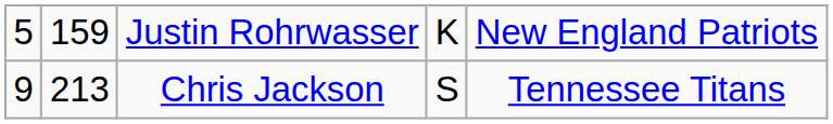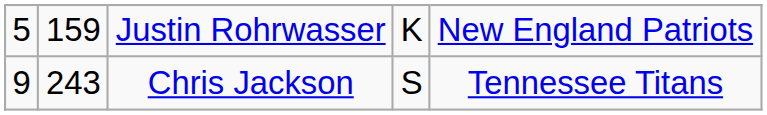 <table class="wikitable" style="text-align:center">
 <tr>
 <td>5</td>
 <td>159</td>
 <td><a href='#'>Justin Rohrwasser</a></td>
 <td>K</td>
 <td><a href='#'>New England Patriots</a></td>
 </tr>
 <tr>
 <td>9</td>
-<td>213</td>
+<td>243</td>
 <td><a href='#'>Chris Jackson</a></td>
 <td>S</td>
 <td><a href='#'>Tennessee Titans</a></td>
 </tr>
 </table>
